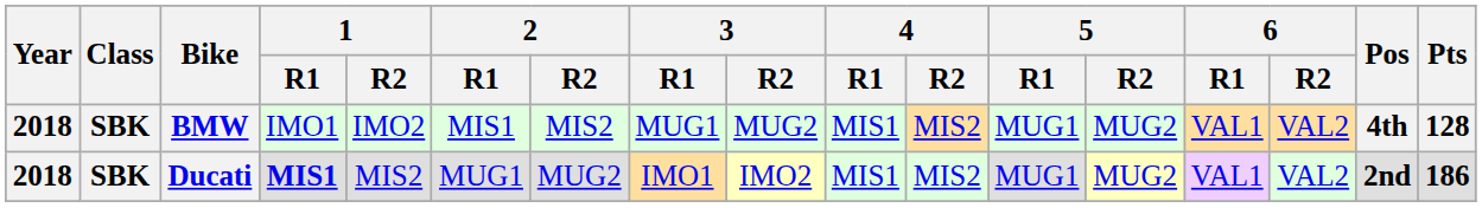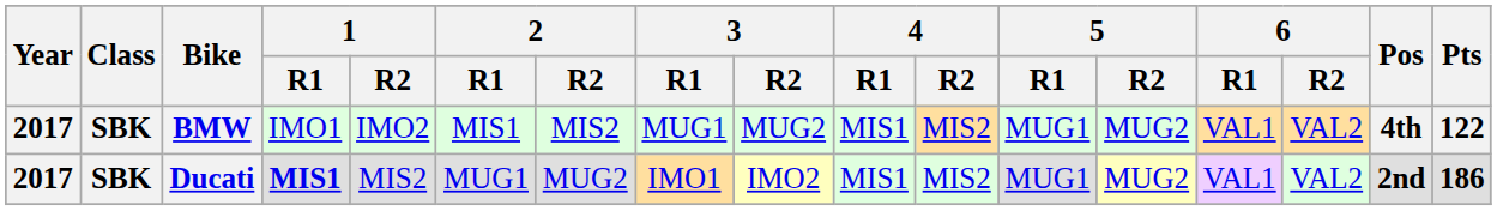 <table class="wikitable" style="text-align:center; font-size:90%">
 <tr>
 <th valign="middle" rowspan=2>Year</th>
 <th valign="middle" rowspan=2>Class</th>
 <th valign="middle" rowspan=2>Bike</th>
 <th colspan=2>1</th>
 <th colspan=2>2</th>
 <th colspan=2>3</th>
 <th colspan=2>4</th>
 <th colspan=2>5</th>
 <th colspan=2>6</th>
 <th rowspan=2>Pos</th>
 <th rowspan=2>Pts</th>
 </tr>
 <tr>
 <th>R1</th>
 <th>R2</th>
 <th>R1</th>
 <th>R2</th>
 <th>R1</th>
 <th>R2</th>
 <th>R1</th>
 <th>R2</th>
 <th>R1</th>
 <th>R2</th>
 <th>R1</th>
 <th>R2</th>
 </tr>
 <tr>
-<th>2018</th>
+<th>2017</th>
 <th>SBK</th>
 <th><a href='#'>BMW</a></th>
 <td style="background:#dfffdf;"><a href='#'>IMO1</a><br></td>
 <td style="background:#dfffdf;"><a href='#'>IMO2</a><br></td>
 <td style="background:#dfffdf;"><a href='#'>MIS1</a><br></td>
 <td style="background:#dfffdf;"><a href='#'>MIS2</a><br></td>
 <td style="background:#dfffdf;"><a href='#'>MUG1</a><br></td>
 <td style="background:#dfffdf;"><a href='#'>MUG2</a><br></td>
 <td style="background:#dfffdf;"><a href='#'>MIS1</a><br></td>
 <td style="background:#ffdf9f;"><a href='#'>MIS2</a><br></td>
 <td style="background:#dfffdf;"><a href='#'>MUG1</a><br></td>
 <td style="background:#dfffdf;"><a href='#'>MUG2</a><br></td>
 <td style="background:#ffdf9f;"><a href='#'>VAL1</a><br></td>
 <td style="background:#ffdf9f;"><a href='#'>VAL2</a><br></td>
 <th>4th</th>
-<th>128</th>
+<th>122</th>
 </tr>
 <tr>
-<th>2018</th>
+<th>2017</th>
 <th>SBK</th>
 <th><a href='#'>Ducati</a></th>
 <td style="background:#dfdfdf;"><strong><a href='#'>MIS1</a><br></strong></td>
 <td style="background:#dfdfdf;"><a href='#'>MIS2</a><br></td>
 <td style="background:#dfdfdf;"><a href='#'>MUG1</a><br></td>
 <td style="background:#dfdfdf;"><a href='#'>MUG2</a><br></td>
 <td style="background:#ffdf9f;"><a href='#'>IMO1</a><br></td>
 <td style="background:#ffffbf;"><a href='#'>IMO2</a><br></td>
 <td style="background:#dfffdf;"><a href='#'>MIS1</a><br></td>
 <td style="background:#dfffdf;"><a href='#'>MIS2</a><br></td>
 <td style="background:#dfdfdf;"><a href='#'>MUG1</a><br></td>
 <td style="background:#ffffbf;"><a href='#'>MUG2</a><br></td>
 <td style="background:#efcfff;"><a href='#'>VAL1</a><br></td>
 <td style="background:#dfffdf;"><a href='#'>VAL2</a><br></td>
 <th style="background:#dfdfdf;">2nd</th>
 <th style="background:#dfdfdf;">186</th>
 </tr>
 </table>
